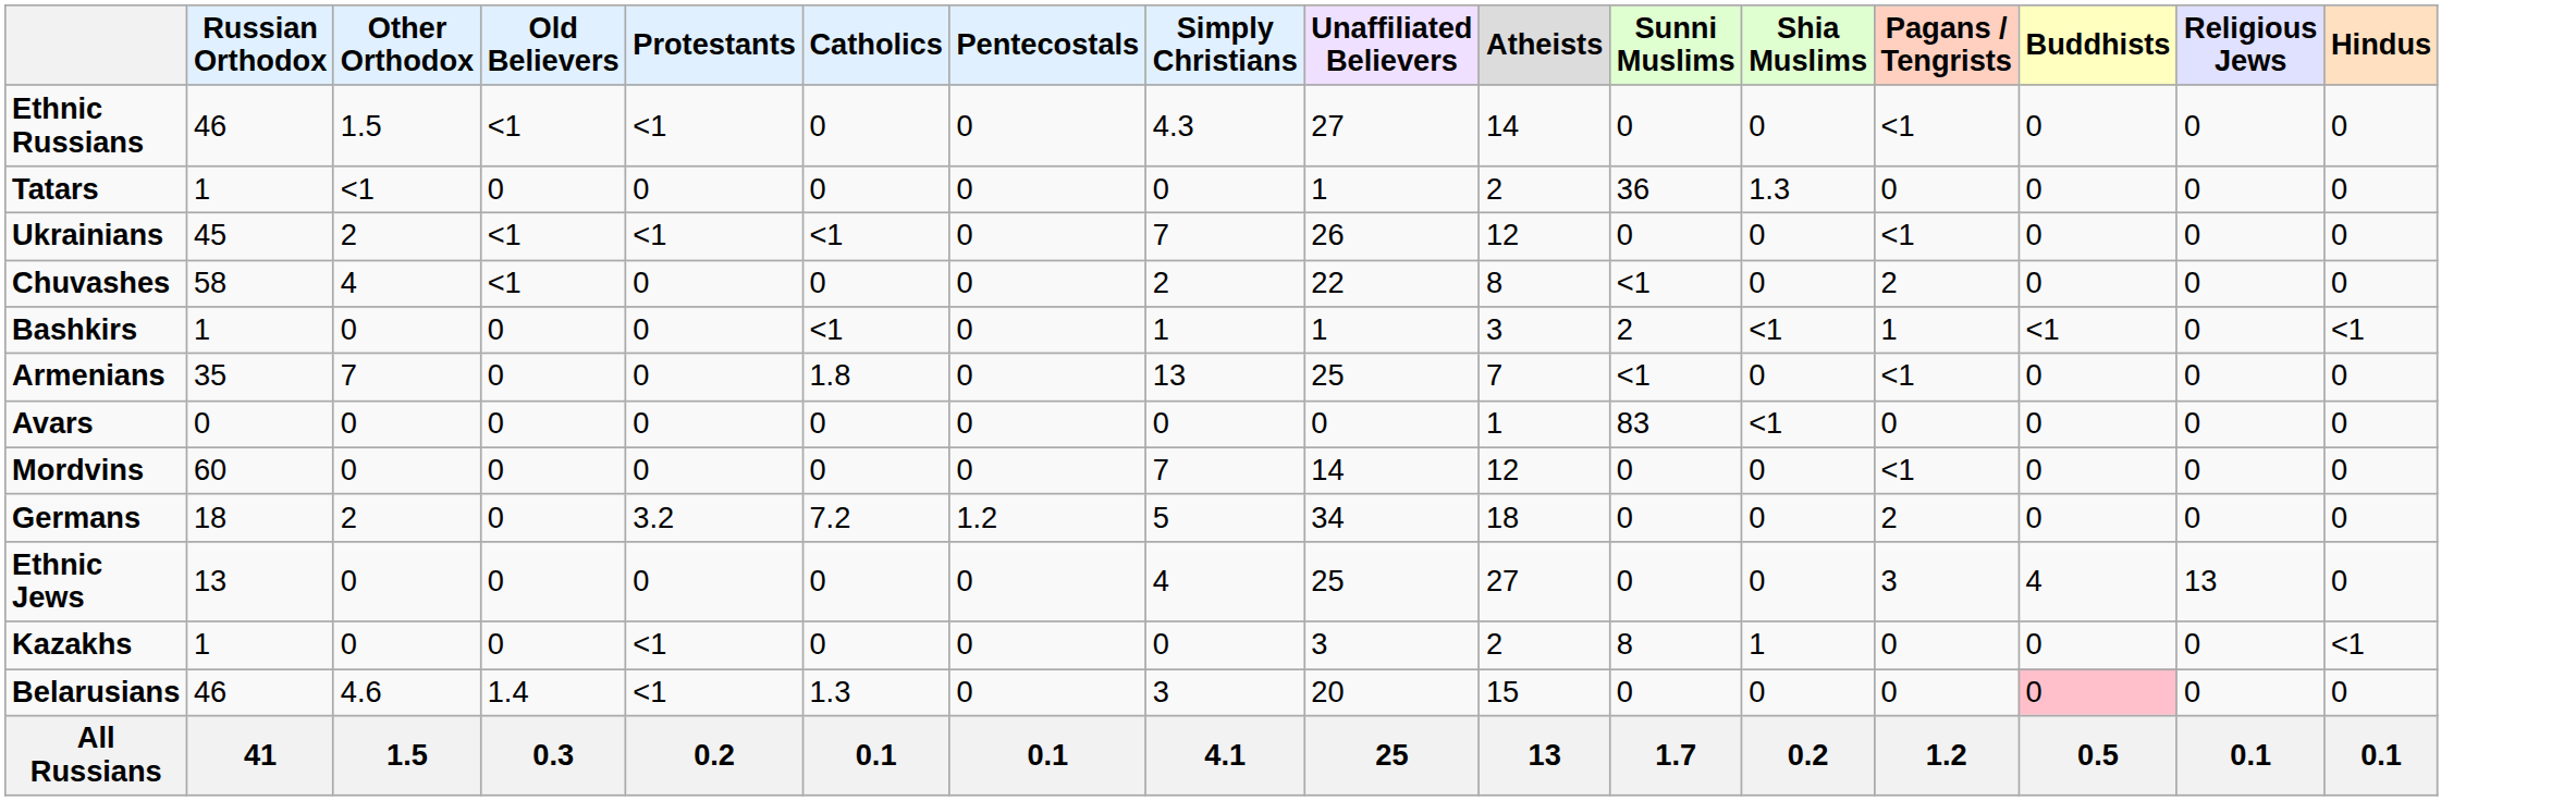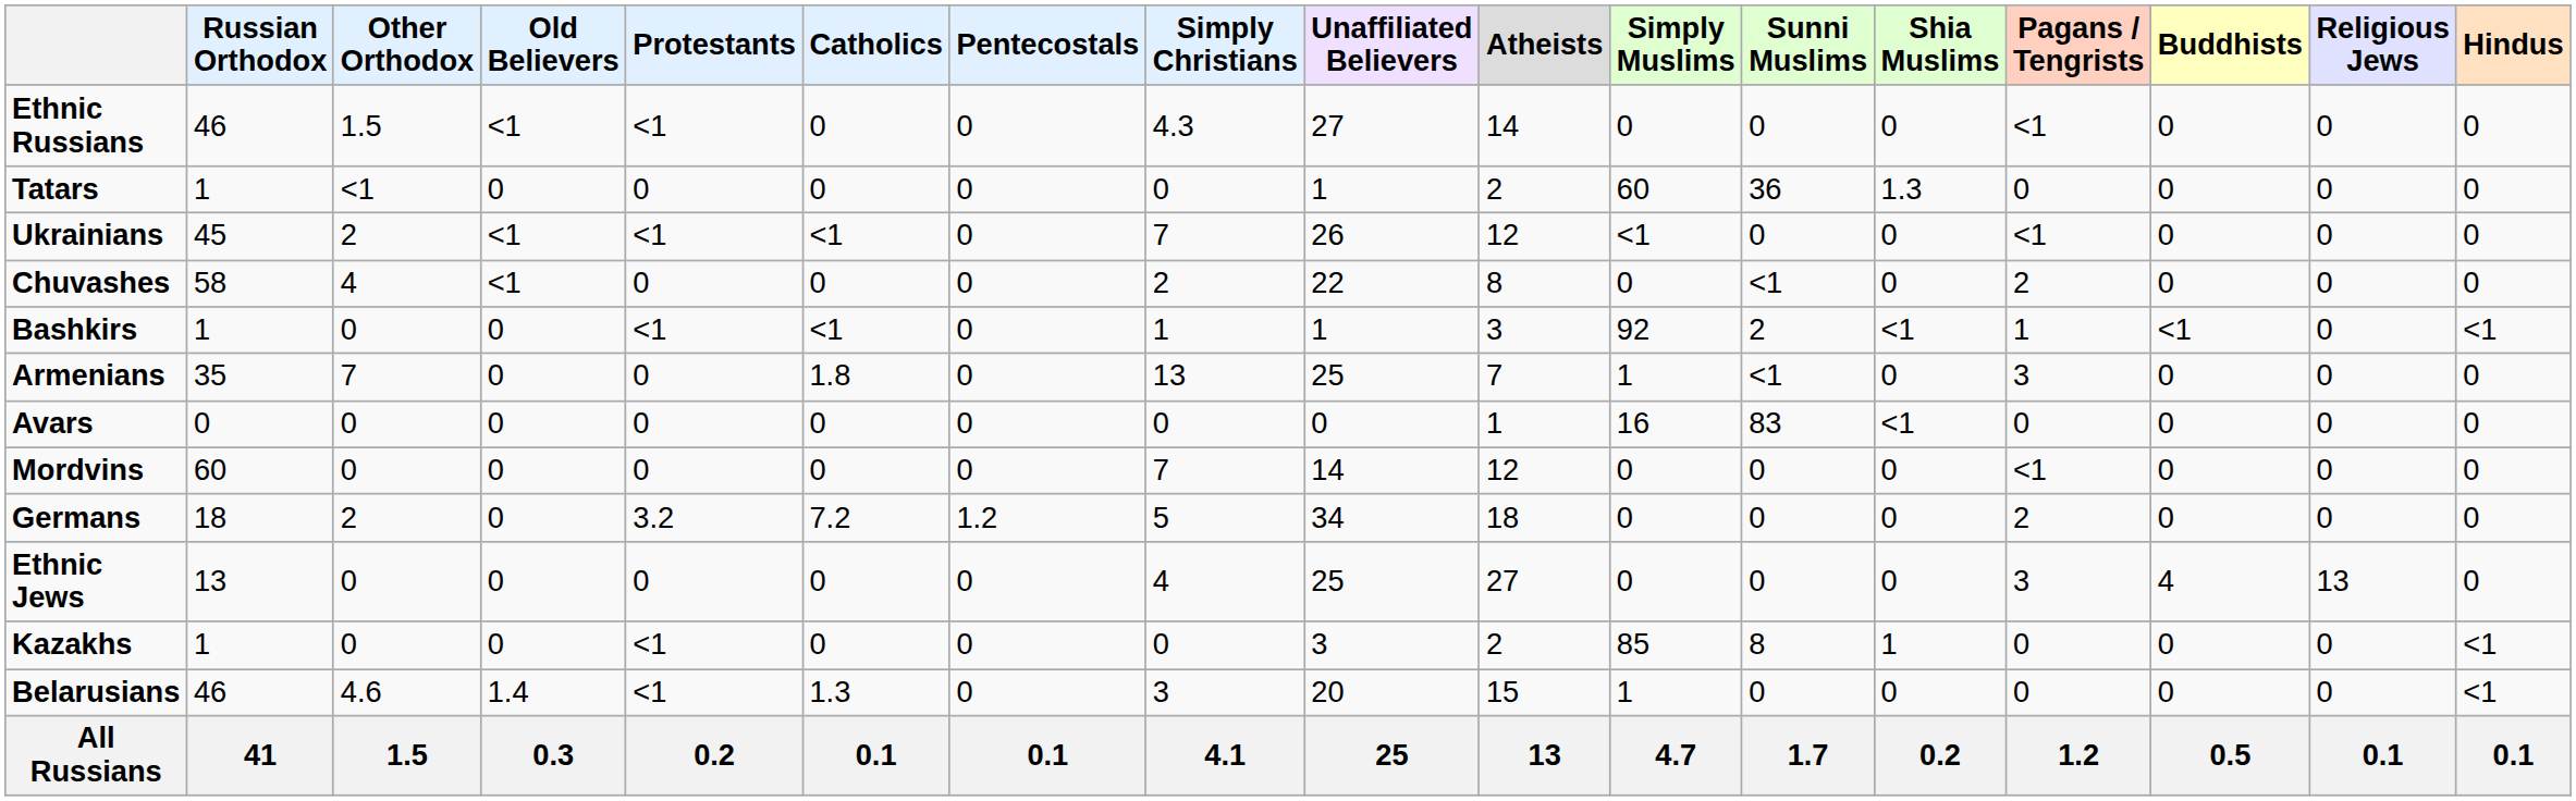 <table class ="wikitable">
 <tr>
 <th></th>
 <th style="background:#E0F0FF;">Russian Orthodox</th>
 <th style="background:#E0F0FF;">Other Orthodox</th>
 <th style="background:#E0F0FF;">Old Believers</th>
 <th style="background:#E0F0FF;">Protestants</th>
 <th style="background:#E0F0FF;">Catholics</th>
 <th style="background:#E0F0FF;">Pentecostals</th>
 <th style="background:#E0F0FF;">Simply Christians</th>
 <th style="background:#F0E0FF;">Unaffiliated Believers</th>
 <th style="background:#DCDCDC;">Atheists</th>
+<th style="background:#E0FFD0;">Simply Muslims</th>
 <th style="background:#E0FFD0;">Sunni Muslims</th>
 <th style="background:#E0FFD0;">Shia Muslims</th>
 <th style="background:#FFD0C0;">Pagans / Tengrists</th>
 <th style="background:#FFFFC0;">Buddhists</th>
 <th style="background:#E0E0FF;">Religious Jews</th>
 <th style="background:#FFE0C0;">Hindus</th>
 </tr>
 <tr>
 <td><strong>Ethnic Russians</strong></td>
 <td>46</td>
 <td>1.5</td>
 <td><1</td>
 <td><1</td>
 <td>0</td>
 <td>0</td>
 <td>4.3</td>
 <td>27</td>
 <td>14</td>
 <td>0</td>
 <td>0</td>
+<td>0</td>
 <td><1</td>
 <td>0</td>
 <td>0</td>
 <td>0</td>
 </tr>
 <tr>
 <td><strong>Tatars</strong></td>
 <td>1</td>
 <td><1</td>
 <td>0</td>
 <td>0</td>
 <td>0</td>
 <td>0</td>
 <td>0</td>
 <td>1</td>
 <td>2</td>
+<td>60</td>
 <td>36</td>
 <td>1.3</td>
 <td>0</td>
 <td>0</td>
 <td>0</td>
 <td>0</td>
 </tr>
 <tr>
 <td><strong>Ukrainians</strong></td>
 <td>45</td>
 <td>2</td>
 <td><1</td>
 <td><1</td>
 <td><1</td>
 <td>0</td>
 <td>7</td>
 <td>26</td>
 <td>12</td>
+<td><1</td>
 <td>0</td>
 <td>0</td>
 <td><1</td>
 <td>0</td>
 <td>0</td>
 <td>0</td>
 </tr>
 <tr>
 <td><strong>Chuvashes</strong></td>
 <td>58</td>
 <td>4</td>
 <td><1</td>
 <td>0</td>
 <td>0</td>
 <td>0</td>
 <td>2</td>
 <td>22</td>
 <td>8</td>
+<td>0</td>
 <td><1</td>
 <td>0</td>
 <td>2</td>
 <td>0</td>
 <td>0</td>
 <td>0</td>
 </tr>
 <tr>
 <td><strong>Bashkirs</strong></td>
 <td>1</td>
 <td>0</td>
 <td>0</td>
-<td>0</td>
+<td><1</td>
 <td><1</td>
 <td>0</td>
 <td>1</td>
 <td>1</td>
 <td>3</td>
+<td>92</td>
 <td>2</td>
 <td><1</td>
 <td>1</td>
 <td><1</td>
 <td>0</td>
 <td><1</td>
 </tr>
 <tr>
 <td><strong>Armenians</strong></td>
 <td>35</td>
 <td>7</td>
 <td>0</td>
 <td>0</td>
 <td>1.8</td>
 <td>0</td>
 <td>13</td>
 <td>25</td>
 <td>7</td>
+<td>1</td>
 <td><1</td>
 <td>0</td>
-<td><1</td>
+<td>3</td>
 <td>0</td>
 <td>0</td>
 <td>0</td>
 </tr>
 <tr>
 <td><strong>Avars</strong></td>
 <td>0</td>
 <td>0</td>
 <td>0</td>
 <td>0</td>
 <td>0</td>
 <td>0</td>
 <td>0</td>
 <td>0</td>
 <td>1</td>
+<td>16</td>
 <td>83</td>
 <td><1</td>
 <td>0</td>
 <td>0</td>
 <td>0</td>
 <td>0</td>
 </tr>
 <tr>
 <td><strong>Mordvins</strong></td>
 <td>60</td>
 <td>0</td>
 <td>0</td>
 <td>0</td>
 <td>0</td>
 <td>0</td>
 <td>7</td>
 <td>14</td>
 <td>12</td>
 <td>0</td>
 <td>0</td>
+<td>0</td>
 <td><1</td>
 <td>0</td>
 <td>0</td>
 <td>0</td>
 </tr>
 <tr>
 <td><strong>Germans</strong></td>
 <td>18</td>
 <td>2</td>
 <td>0</td>
 <td>3.2</td>
 <td>7.2</td>
 <td>1.2</td>
 <td>5</td>
 <td>34</td>
 <td>18</td>
+<td>0</td>
 <td>0</td>
 <td>0</td>
 <td>2</td>
 <td>0</td>
 <td>0</td>
 <td>0</td>
 </tr>
 <tr>
 <td><strong>Ethnic Jews</strong></td>
 <td>13</td>
 <td>0</td>
 <td>0</td>
 <td>0</td>
 <td>0</td>
 <td>0</td>
 <td>4</td>
 <td>25</td>
 <td>27</td>
 <td>0</td>
 <td>0</td>
+<td>0</td>
 <td>3</td>
 <td>4</td>
 <td>13</td>
 <td>0</td>
 </tr>
 <tr>
 <td><strong>Kazakhs</strong></td>
 <td>1</td>
 <td>0</td>
 <td>0</td>
 <td><1</td>
 <td>0</td>
 <td>0</td>
 <td>0</td>
 <td>3</td>
 <td>2</td>
+<td>85</td>
 <td>8</td>
 <td>1</td>
 <td>0</td>
 <td>0</td>
 <td>0</td>
 <td><1</td>
 </tr>
 <tr>
 <td><strong>Belarusians</strong></td>
 <td>46</td>
 <td>4.6</td>
 <td>1.4</td>
 <td><1</td>
 <td>1.3</td>
 <td>0</td>
 <td>3</td>
 <td>20</td>
 <td>15</td>
+<td>1</td>
 <td>0</td>
 <td>0</td>
 <td>0</td>
-<td style="background: pink;">0</td>
 <td>0</td>
 <td>0</td>
+<td><1</td>
 </tr>
 <tr>
 <th>All Russians</th>
 <th>41</th>
 <th>1.5</th>
 <th>0.3</th>
 <th>0.2</th>
 <th>0.1</th>
 <th>0.1</th>
 <th>4.1</th>
 <th>25</th>
 <th>13</th>
+<th>4.7</th>
 <th>1.7</th>
 <th>0.2</th>
 <th>1.2</th>
 <th>0.5</th>
 <th>0.1</th>
 <th>0.1</th>
 </tr>
 </table>
